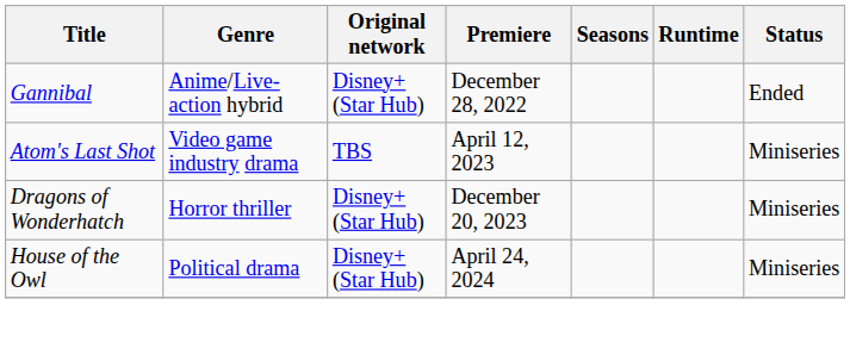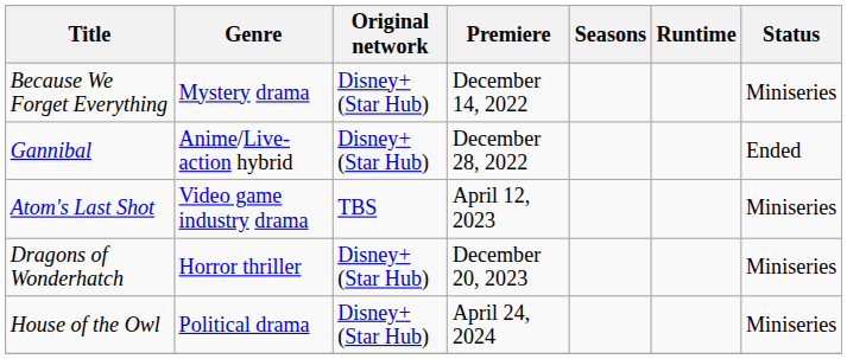 <table class="wikitable sortable" style="width:100%;">
 <tr>
 <th>Title</th>
 <th>Genre</th>
 <th>Original network</th>
 <th>Premiere</th>
 <th>Seasons</th>
 <th>Runtime</th>
 <th>Status</th>
+</tr>
+<tr>
+<td><em>Because We Forget Everything</em></td>
+<td><a href='#'>Mystery</a> <a href='#'>drama</a></td>
+<td><a href='#'>Disney+</a> (<a href='#'>Star Hub</a>)</td>
+<td>December 14, 2022</td>
+<td></td>
+<td></td>
+<td>Miniseries</td>
 </tr>
 <tr>
 <td><em><a href='#'>Gannibal</a></em></td>
 <td><a href='#'>Anime</a>/<a href='#'>Live-action</a> hybrid</td>
 <td><a href='#'>Disney+</a> (<a href='#'>Star Hub</a>)</td>
 <td>December 28, 2022</td>
 <td></td>
 <td></td>
 <td>Ended</td>
 </tr>
 <tr>
 <td><em><a href='#'>Atom's Last Shot</a></em></td>
 <td><a href='#'>Video game industry</a> <a href='#'>drama</a></td>
 <td><a href='#'>TBS</a></td>
 <td>April 12, 2023</td>
 <td></td>
 <td></td>
 <td>Miniseries</td>
 </tr>
 <tr>
 <td><em>Dragons of Wonderhatch</em></td>
 <td><a href='#'>Horror thriller</a></td>
 <td><a href='#'>Disney+</a> (<a href='#'>Star Hub</a>)</td>
 <td>December 20, 2023</td>
 <td></td>
 <td></td>
 <td>Miniseries</td>
 </tr>
 <tr>
 <td><em>House of the Owl</em></td>
 <td><a href='#'>Political drama</a></td>
 <td><a href='#'>Disney+</a> (<a href='#'>Star Hub</a>)</td>
 <td>April 24, 2024</td>
 <td></td>
 <td></td>
 <td>Miniseries</td>
 </tr>
 <tr>
 </tr>
 </table>
